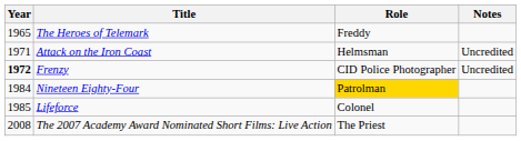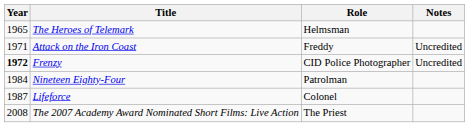 <table class="wikitable">
 <tr>
 <th>Year</th>
 <th>Title</th>
 <th>Role</th>
 <th>Notes</th>
 </tr>
 <tr>
 <td>1965</td>
 <td><em><a href='#'>The Heroes of Telemark</a></em></td>
-<td>Freddy</td>
+<td>Helmsman</td>
 <td></td>
 </tr>
 <tr>
 <td>1971</td>
 <td><em><a href='#'>Attack on the Iron Coast</a></em></td>
-<td>Helmsman</td>
+<td>Freddy</td>
 <td>Uncredited</td>
 </tr>
 <tr>
 <td><strong>1972</strong></td>
 <td><em><a href='#'>Frenzy</a></em></td>
 <td>CID Police Photographer</td>
 <td>Uncredited</td>
 </tr>
 <tr>
 <td>1984</td>
 <td><em><a href='#'>Nineteen Eighty-Four</a></em></td>
-<td style="background: gold;">Patrolman</td>
+<td>Patrolman</td>
 <td></td>
 </tr>
 <tr>
-<td>1985</td>
+<td>1987</td>
 <td><em><a href='#'>Lifeforce</a></em></td>
 <td>Colonel</td>
 <td></td>
 </tr>
 <tr>
 <td>2008</td>
 <td><em>The 2007 Academy Award Nominated Short Films: Live Action</em></td>
 <td>The Priest</td>
 <td></td>
 </tr>
 </table>
